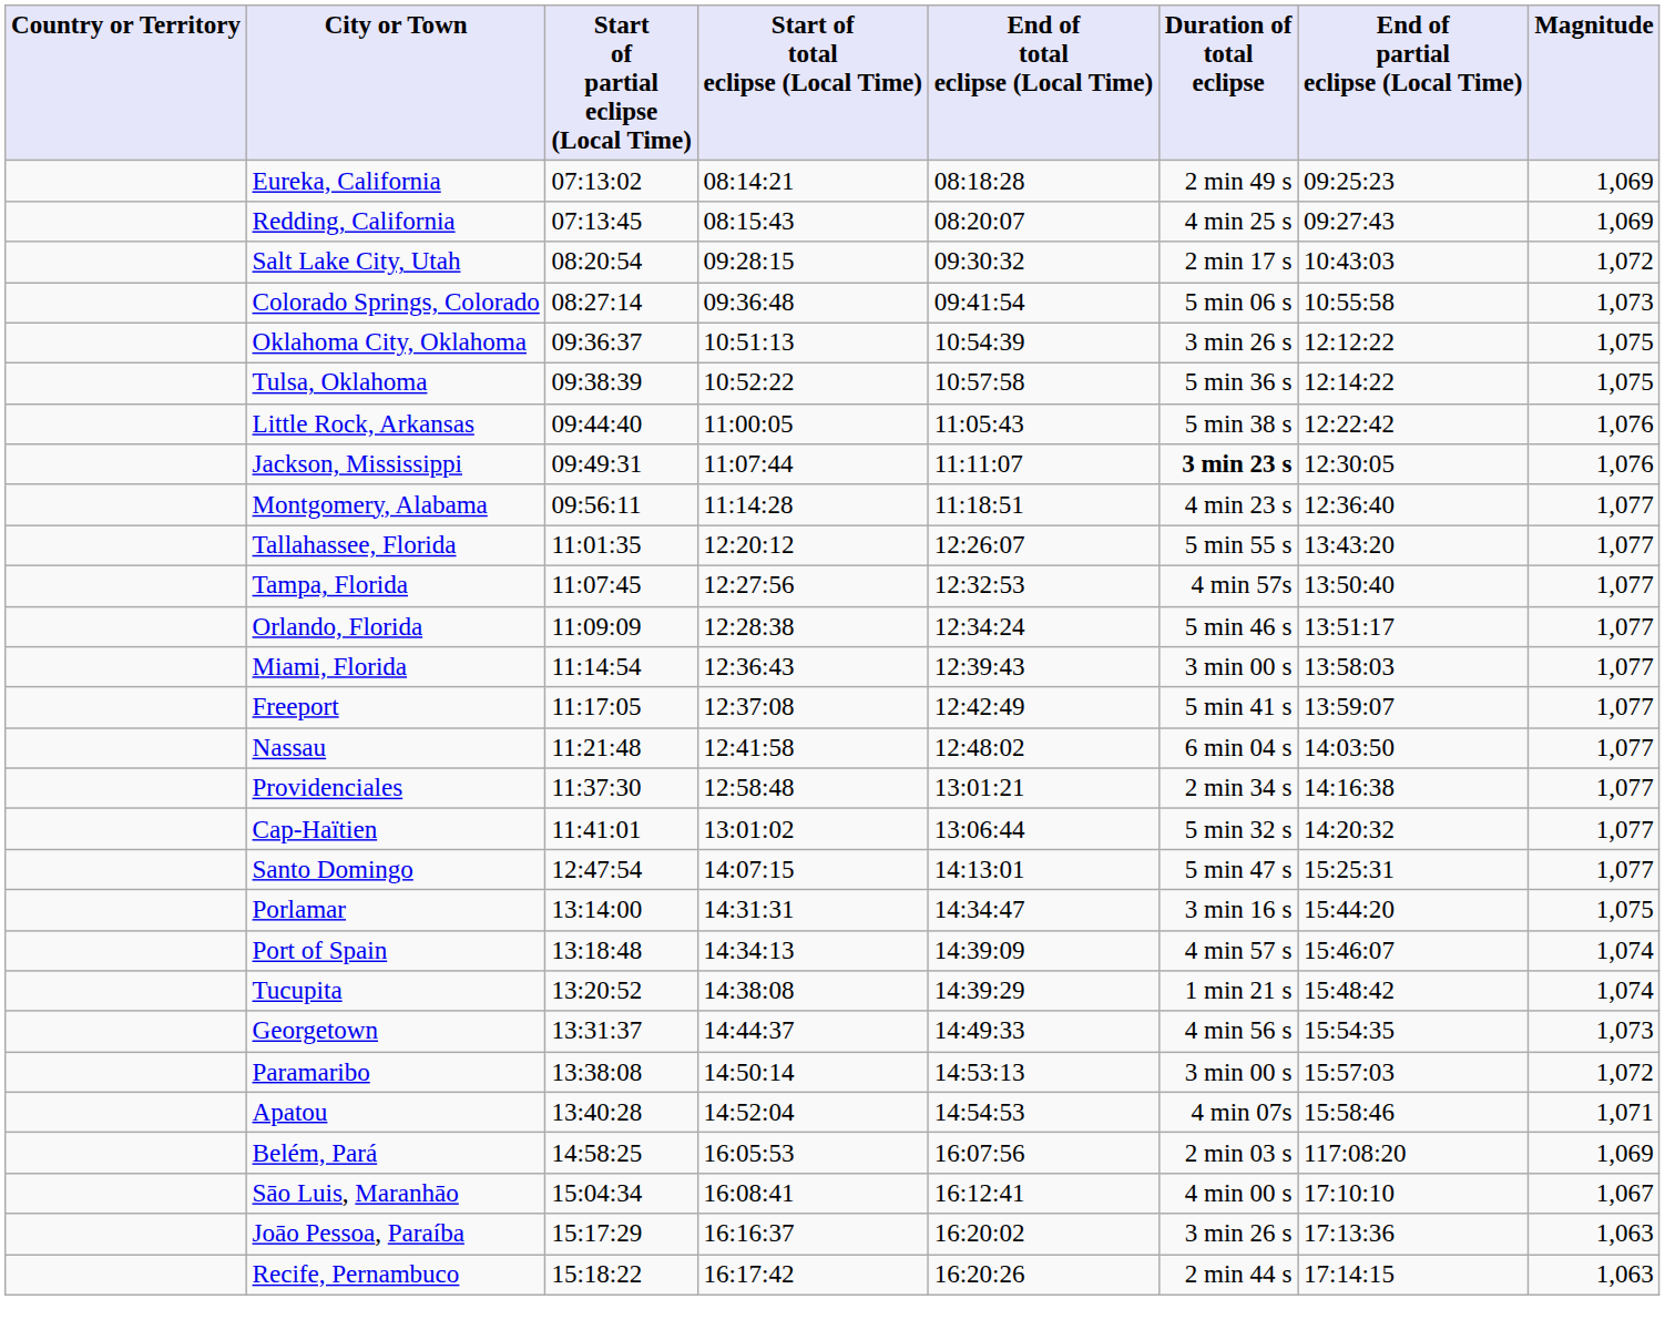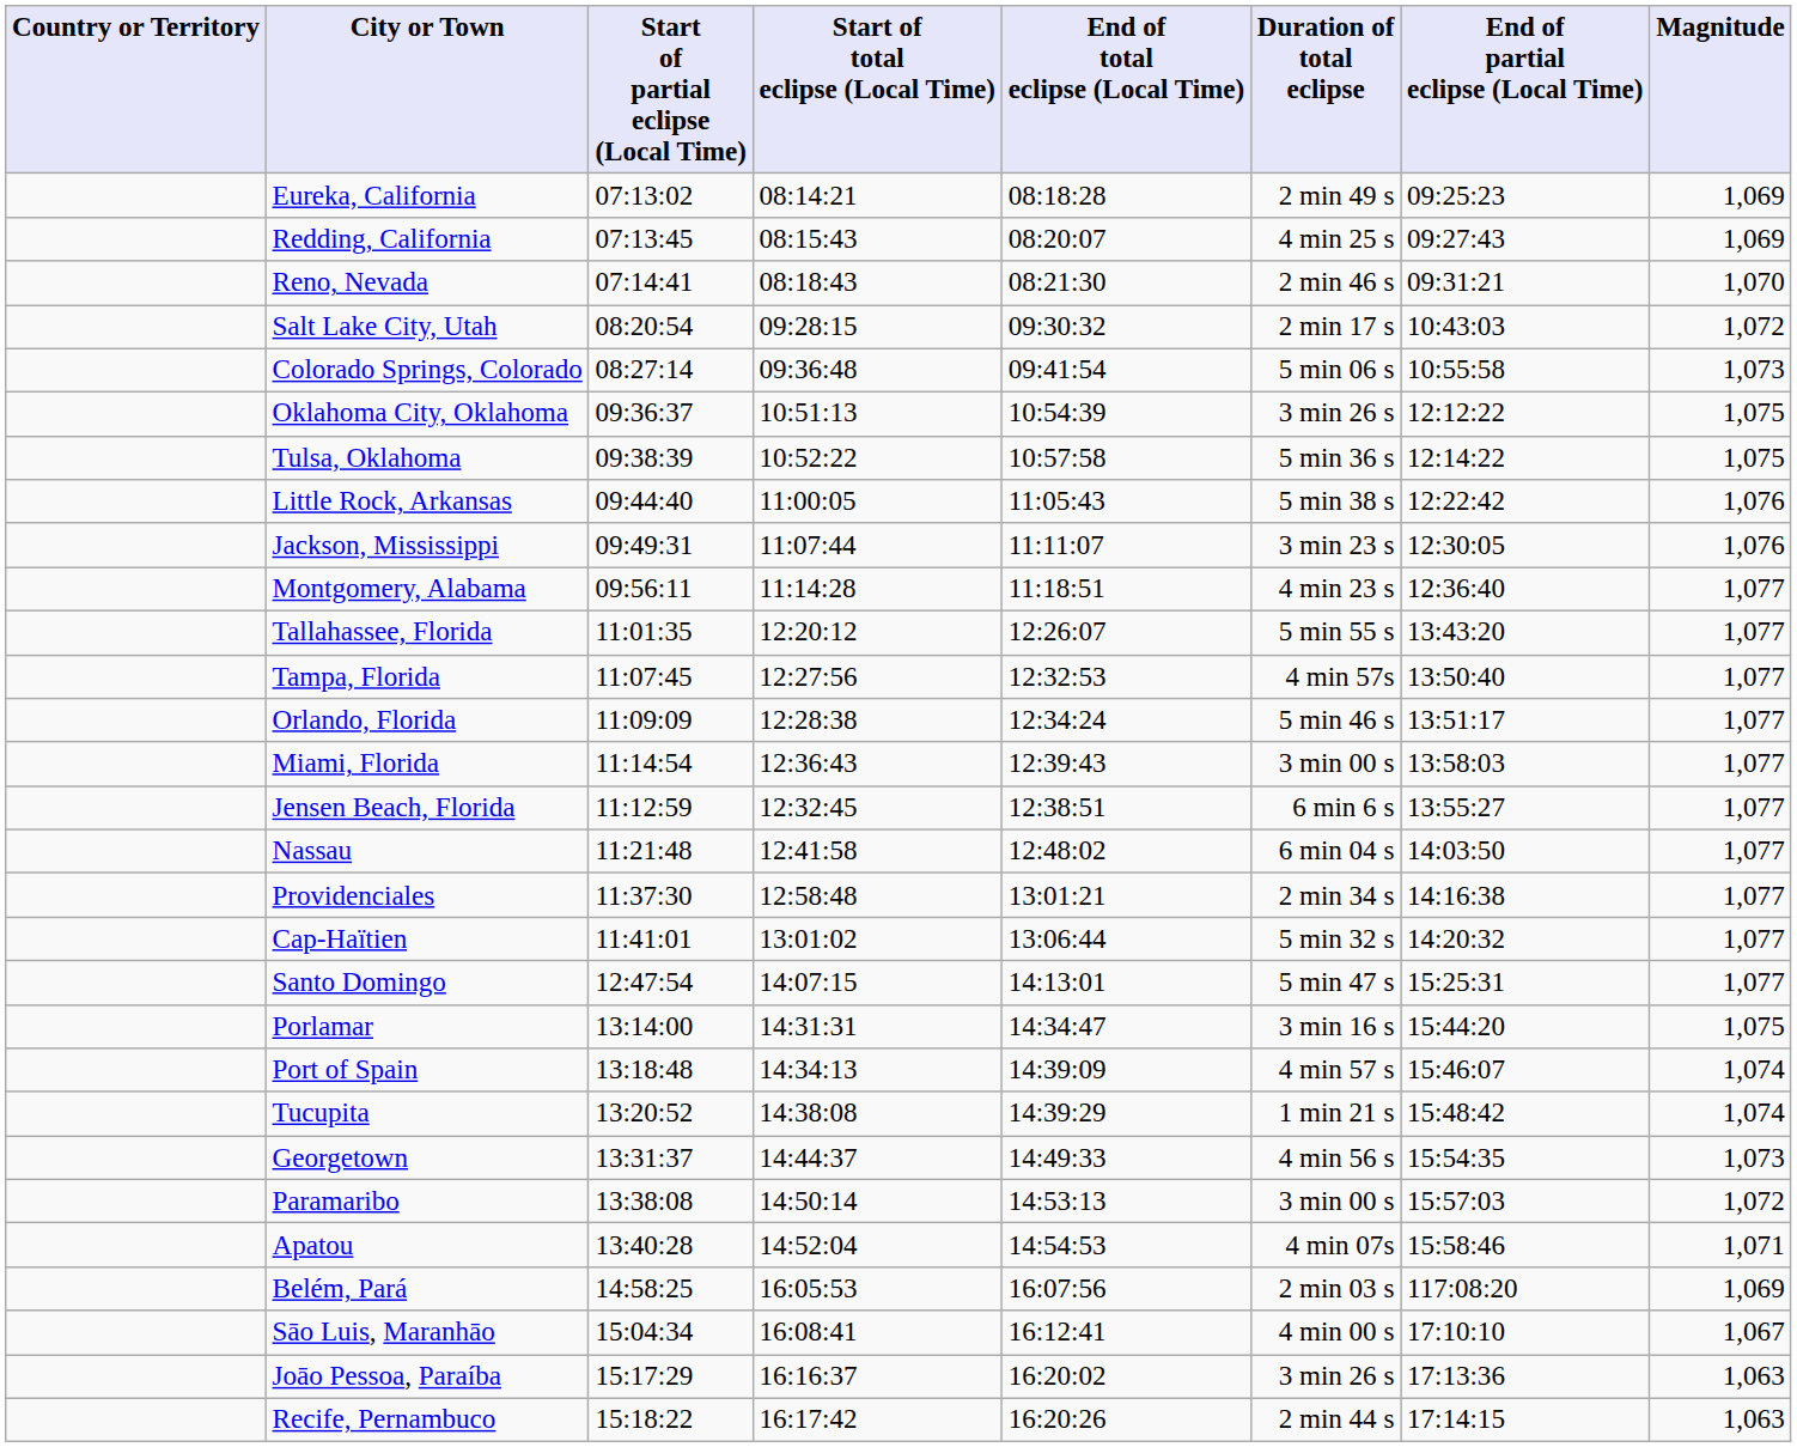 <table class="wikitable">
 <tr>
 <th valign="top" style="background:Lavender; color:Black">Country or Territory</th>
 <th valign="top" style="background:Lavender; color:Black">City or Town</th>
 <th valign="top" style="background:Lavender; color:Black">Start<br>of<br>partial<br>eclipse<br>(Local Time)<br></th>
 <th valign="top" style="background:Lavender; color:Black">Start of<br>total<br>eclipse (Local Time)</th>
 <th valign="top" style="background:Lavender; color:Black">End of<br>total<br>eclipse (Local Time)</th>
 <th valign="top" style="background:Lavender; color:Black">Duration of<br>total<br>eclipse</th>
 <th valign="top" style="background:Lavender; color:Black">End of<br>partial<br>eclipse (Local Time)</th>
 <th valign="top" style="background:Lavender; color:Black">Magnitude</th>
 </tr>
 <tr>
 <td></td>
 <td><a href='#'>Eureka, California</a></td>
 <td>07:13:02</td>
 <td>08:14:21</td>
 <td>08:18:28</td>
 <td align="right">2 min 49 s</td>
 <td>09:25:23</td>
 <td align="right">1,069</td>
 </tr>
 <tr>
 <td></td>
 <td><a href='#'>Redding, California</a></td>
 <td>07:13:45</td>
 <td>08:15:43</td>
 <td>08:20:07</td>
 <td align="right">4 min 25 s</td>
 <td>09:27:43</td>
 <td align="right">1,069</td>
+</tr>
+<tr>
+<td></td>
+<td><a href='#'>Reno, Nevada</a></td>
+<td>07:14:41</td>
+<td>08:18:43</td>
+<td>08:21:30</td>
+<td align="right">2 min 46 s</td>
+<td>09:31:21</td>
+<td align="right">1,070</td>
 </tr>
 <tr>
 <td></td>
 <td><a href='#'>Salt Lake City, Utah</a></td>
 <td>08:20:54</td>
 <td>09:28:15</td>
 <td>09:30:32</td>
 <td align="right">2 min 17 s</td>
 <td>10:43:03</td>
 <td align="right">1,072</td>
 </tr>
 <tr>
 <td></td>
 <td><a href='#'>Colorado Springs, Colorado</a></td>
 <td>08:27:14</td>
 <td>09:36:48</td>
 <td>09:41:54</td>
 <td align="right">5 min 06 s</td>
 <td>10:55:58</td>
 <td align="right">1,073</td>
 </tr>
 <tr>
 <td></td>
 <td><a href='#'>Oklahoma City, Oklahoma</a></td>
 <td>09:36:37</td>
 <td>10:51:13</td>
 <td>10:54:39</td>
 <td align="right">3 min 26 s</td>
 <td>12:12:22</td>
 <td align="right">1,075</td>
 </tr>
 <tr>
 <td></td>
 <td><a href='#'>Tulsa, Oklahoma</a></td>
 <td>09:38:39</td>
 <td>10:52:22</td>
 <td>10:57:58</td>
 <td align="right">5 min 36 s</td>
 <td>12:14:22</td>
 <td align="right">1,075</td>
 </tr>
 <tr>
 <td></td>
 <td><a href='#'>Little Rock, Arkansas</a></td>
 <td>09:44:40</td>
 <td>11:00:05</td>
 <td>11:05:43</td>
 <td align="right">5 min 38 s</td>
 <td>12:22:42</td>
 <td align="right">1,076</td>
 </tr>
 <tr>
 <td></td>
 <td><a href='#'>Jackson, Mississippi</a></td>
 <td>09:49:31</td>
 <td>11:07:44</td>
 <td>11:11:07</td>
-<td align="right"><strong>3 min 23 s</strong></td>
+<td align="right">3 min 23 s</td>
 <td>12:30:05</td>
 <td align="right">1,076</td>
 </tr>
 <tr>
 <td></td>
 <td><a href='#'>Montgomery, Alabama</a></td>
 <td>09:56:11</td>
 <td>11:14:28</td>
 <td>11:18:51</td>
 <td align="right">4 min 23 s</td>
 <td>12:36:40</td>
 <td align="right">1,077</td>
 </tr>
 <tr>
 <td></td>
 <td><a href='#'>Tallahassee, Florida </a></td>
 <td>11:01:35</td>
 <td>12:20:12</td>
 <td>12:26:07</td>
 <td align="right">5 min 55 s</td>
 <td>13:43:20</td>
 <td align="right">1,077</td>
 </tr>
 <tr>
 <td></td>
 <td><a href='#'>Tampa, Florida</a></td>
 <td>11:07:45</td>
 <td>12:27:56</td>
 <td>12:32:53</td>
 <td align="right">4 min 57s</td>
 <td>13:50:40</td>
 <td align="right">1,077</td>
 </tr>
 <tr>
 <td></td>
 <td><a href='#'>Orlando, Florida</a></td>
 <td>11:09:09</td>
 <td>12:28:38</td>
 <td>12:34:24</td>
 <td align="right">5 min 46 s</td>
 <td>13:51:17</td>
 <td align="right">1,077</td>
 </tr>
 <tr>
 <td></td>
 <td><a href='#'>Miami, Florida</a></td>
 <td>11:14:54</td>
 <td>12:36:43</td>
 <td>12:39:43</td>
 <td align="right">3 min 00 s</td>
 <td>13:58:03</td>
 <td align="right">1,077</td>
 </tr>
 <tr>
 <td></td>
-<td><a href='#'>Freeport</a></td>
-<td>11:17:05</td>
-<td>12:37:08</td>
-<td>12:42:49</td>
-<td align="right">5 min 41 s</td>
-<td>13:59:07</td>
+<td><a href='#'>Jensen Beach, Florida</a></td>
+<td>11:12:59</td>
+<td>12:32:45</td>
+<td>12:38:51</td>
+<td align="right">6 min 6 s</td>
+<td>13:55:27</td>
 <td align="right">1,077</td>
 </tr>
 <tr>
 <td></td>
 <td><a href='#'>Nassau</a></td>
 <td>11:21:48</td>
 <td>12:41:58</td>
 <td>12:48:02</td>
 <td align="right">6 min 04 s</td>
 <td>14:03:50</td>
 <td align="right">1,077</td>
 </tr>
 <tr>
 <td></td>
 <td><a href='#'>Providenciales</a></td>
 <td>11:37:30</td>
 <td>12:58:48</td>
 <td>13:01:21</td>
 <td align="right">2 min 34 s</td>
 <td>14:16:38</td>
 <td align="right">1,077</td>
 </tr>
 <tr>
 <td></td>
 <td><a href='#'>Cap-Haïtien</a></td>
 <td>11:41:01</td>
 <td>13:01:02</td>
 <td>13:06:44</td>
 <td align="right">5 min 32 s</td>
 <td>14:20:32</td>
 <td align="right">1,077</td>
 </tr>
 <tr>
 <td></td>
 <td><a href='#'>Santo Domingo</a></td>
 <td>12:47:54</td>
 <td>14:07:15</td>
 <td>14:13:01</td>
 <td align="right">5 min 47 s</td>
 <td>15:25:31</td>
 <td align="right">1,077</td>
 </tr>
 <tr>
 <td></td>
 <td><a href='#'>Porlamar</a></td>
 <td>13:14:00</td>
 <td>14:31:31</td>
 <td>14:34:47</td>
 <td align="right">3 min 16 s</td>
 <td>15:44:20</td>
 <td align="right">1,075</td>
 </tr>
 <tr>
 <td></td>
 <td><a href='#'>Port of Spain</a></td>
 <td>13:18:48</td>
 <td>14:34:13</td>
 <td>14:39:09</td>
 <td align="right">4 min 57 s</td>
 <td>15:46:07</td>
 <td align="right">1,074</td>
 </tr>
 <tr>
 <td></td>
 <td><a href='#'>Tucupita</a></td>
 <td>13:20:52</td>
 <td>14:38:08</td>
 <td>14:39:29</td>
 <td align="right">1 min 21 s</td>
 <td>15:48:42</td>
 <td align="right">1,074</td>
 </tr>
 <tr>
 <td></td>
 <td><a href='#'>Georgetown</a></td>
 <td>13:31:37</td>
 <td>14:44:37</td>
 <td>14:49:33</td>
 <td align="right">4 min 56 s</td>
 <td>15:54:35</td>
 <td align="right">1,073</td>
 </tr>
 <tr>
 <td></td>
 <td><a href='#'>Paramaribo</a></td>
 <td>13:38:08</td>
 <td>14:50:14</td>
 <td>14:53:13</td>
 <td align="right">3 min 00 s</td>
 <td>15:57:03</td>
 <td align="right">1,072</td>
 </tr>
 <tr>
 <td></td>
 <td><a href='#'>Apatou</a></td>
 <td>13:40:28</td>
 <td>14:52:04</td>
 <td>14:54:53</td>
 <td align="right">4 min 07s</td>
 <td>15:58:46</td>
 <td align="right">1,071</td>
 </tr>
 <tr>
 <td></td>
 <td><a href='#'>Belém, Pará</a></td>
 <td>14:58:25</td>
 <td>16:05:53</td>
 <td>16:07:56</td>
 <td align="right">2 min 03 s</td>
 <td>117:08:20</td>
 <td align="right">1,069</td>
 </tr>
 <tr>
 <td></td>
 <td><a href='#'>Sāo Luis</a>, <a href='#'>Maranhāo</a></td>
 <td>15:04:34</td>
 <td>16:08:41</td>
 <td>16:12:41</td>
 <td align="right">4 min 00 s</td>
 <td>17:10:10</td>
 <td align="right">1,067</td>
 </tr>
 <tr>
 <td></td>
 <td><a href='#'>Joāo Pessoa</a>, <a href='#'>Paraíba</a></td>
 <td>15:17:29</td>
 <td>16:16:37</td>
 <td>16:20:02</td>
 <td align="right">3 min 26 s</td>
 <td>17:13:36</td>
 <td align="right">1,063</td>
 </tr>
 <tr>
 <td></td>
 <td><a href='#'>Recife, Pernambuco</a></td>
 <td>15:18:22</td>
 <td>16:17:42</td>
 <td>16:20:26</td>
 <td align="right">2 min 44 s</td>
 <td>17:14:15</td>
 <td align="right">1,063</td>
 </tr>
 </table>
